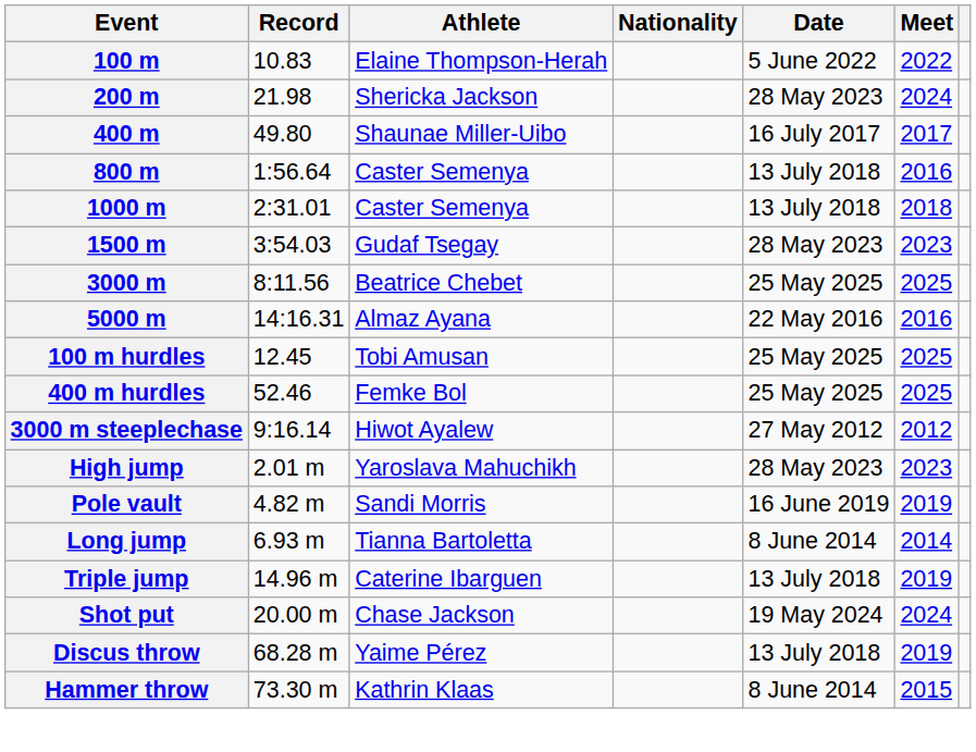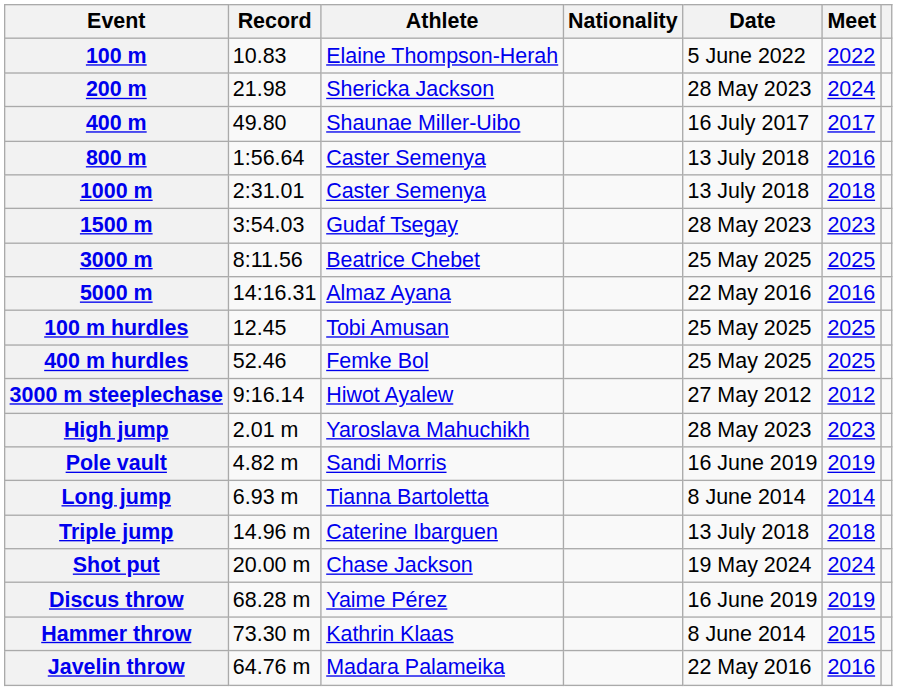 <table class="wikitable plainrowheaders sticky-header">
 <tr>
 <th scope="col">Event</th>
 <th scope="col">Record</th>
 <th scope="col">Athlete</th>
 <th scope="col">Nationality</th>
 <th scope="col">Date</th>
 <th scope="col">Meet</th>
 <th scope="col"></th>
 </tr>
 <tr>
 <th scope="row"><a href='#'>100 m</a></th>
 <td>10.83 </td>
 <td><a href='#'>Elaine Thompson-Herah</a></td>
 <td></td>
 <td>5 June 2022</td>
 <td><a href='#'>2022</a></td>
 <td></td>
 </tr>
 <tr>
 <th scope="row"><a href='#'>200 m</a></th>
 <td>21.98 </td>
 <td><a href='#'>Shericka Jackson</a></td>
 <td></td>
 <td>28 May 2023</td>
 <td><a href='#'>2024</a></td>
 <td></td>
 </tr>
 <tr>
 <th scope="row"><a href='#'>400 m</a></th>
 <td>49.80</td>
 <td><a href='#'>Shaunae Miller-Uibo</a></td>
 <td></td>
 <td>16 July 2017</td>
 <td><a href='#'>2017</a></td>
 <td></td>
 </tr>
 <tr>
 <th scope="row"><a href='#'>800 m</a></th>
 <td>1:56.64</td>
 <td><a href='#'>Caster Semenya</a></td>
 <td></td>
 <td>13 July 2018</td>
 <td><a href='#'>2016</a></td>
 <td></td>
 </tr>
 <tr>
 <th scope="row"><a href='#'>1000 m</a></th>
 <td>2:31.01</td>
 <td><a href='#'>Caster Semenya</a></td>
 <td></td>
 <td>13 July 2018</td>
 <td><a href='#'>2018</a></td>
 <td></td>
 </tr>
 <tr>
 <th scope="row"><a href='#'>1500 m</a></th>
 <td>3:54.03</td>
 <td><a href='#'>Gudaf Tsegay</a></td>
 <td></td>
 <td>28 May 2023</td>
 <td><a href='#'>2023</a></td>
 <td></td>
 </tr>
 <tr>
 <th scope="row"><a href='#'>3000 m</a></th>
 <td>8:11.56</td>
 <td><a href='#'>Beatrice Chebet</a></td>
 <td></td>
 <td>25 May 2025</td>
 <td><a href='#'>2025</a></td>
 <td></td>
 </tr>
 <tr>
 <th scope="row"><a href='#'>5000 m</a></th>
 <td>14:16.31</td>
 <td><a href='#'>Almaz Ayana</a></td>
 <td></td>
 <td>22 May 2016</td>
 <td><a href='#'>2016</a></td>
 <td></td>
 </tr>
 <tr>
 <th scope="row"><a href='#'>100 m hurdles</a></th>
 <td>12.45 </td>
 <td><a href='#'>Tobi Amusan</a></td>
 <td></td>
 <td>25 May 2025</td>
 <td><a href='#'>2025</a></td>
 <td></td>
 </tr>
 <tr>
 <th scope="row"><a href='#'>400 m hurdles</a></th>
 <td>52.46</td>
 <td><a href='#'>Femke Bol</a></td>
 <td></td>
 <td>25 May 2025</td>
 <td><a href='#'>2025</a></td>
 <td></td>
 </tr>
 <tr>
 <th scope="row"><a href='#'>3000 m steeplechase</a></th>
 <td>9:16.14</td>
 <td><a href='#'>Hiwot Ayalew</a></td>
 <td></td>
 <td>27 May 2012</td>
 <td><a href='#'>2012</a></td>
 <td></td>
 </tr>
 <tr>
 <th scope="row"><a href='#'>High jump</a></th>
 <td>2.01 m</td>
 <td><a href='#'>Yaroslava Mahuchikh</a></td>
 <td></td>
 <td>28 May 2023</td>
 <td><a href='#'>2023</a></td>
 <td></td>
 </tr>
 <tr>
 <th scope="row"><a href='#'>Pole vault</a></th>
 <td>4.82 m</td>
 <td><a href='#'>Sandi Morris</a></td>
 <td></td>
 <td>16 June 2019</td>
 <td><a href='#'>2019</a></td>
 <td></td>
 </tr>
 <tr>
 <th scope="row"><a href='#'>Long jump</a></th>
 <td>6.93 m </td>
 <td><a href='#'>Tianna Bartoletta</a></td>
 <td></td>
 <td>8 June 2014</td>
 <td><a href='#'>2014</a></td>
 <td></td>
 </tr>
 <tr>
 <th scope="row"><a href='#'>Triple jump</a></th>
 <td>14.96 m </td>
 <td><a href='#'>Caterine Ibarguen</a></td>
 <td></td>
 <td>13 July 2018</td>
-<td><a href='#'>2019</a></td>
+<td><a href='#'>2018</a></td>
 <td></td>
 </tr>
 <tr>
 <th scope="row"><a href='#'>Shot put</a></th>
 <td>20.00 m</td>
 <td><a href='#'>Chase Jackson</a></td>
 <td></td>
 <td>19 May 2024</td>
 <td><a href='#'>2024</a></td>
 <td></td>
 </tr>
 <tr>
 <th scope="row"><a href='#'>Discus throw</a></th>
 <td>68.28 m</td>
 <td><a href='#'>Yaime Pérez</a></td>
 <td></td>
-<td>13 July 2018</td>
+<td>16 June 2019</td>
 <td><a href='#'>2019</a></td>
 <td></td>
 </tr>
 <tr>
 <th scope="row"><a href='#'>Hammer throw</a></th>
 <td>73.30 m</td>
 <td><a href='#'>Kathrin Klaas</a></td>
 <td></td>
 <td>8 June 2014</td>
 <td><a href='#'>2015</a></td>
 <td></td>
 </tr>
+<tr>
+<th scope="row"><a href='#'>Javelin throw</a></th>
+<td>64.76 m</td>
+<td><a href='#'>Madara Palameika</a></td>
+<td></td>
+<td>22 May 2016</td>
+<td><a href='#'>2016</a></td>
+<td></td>
+</tr>
 </table>
